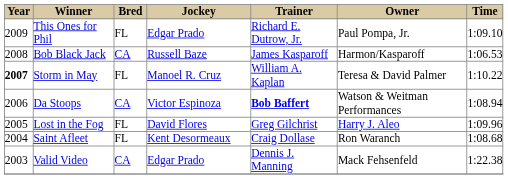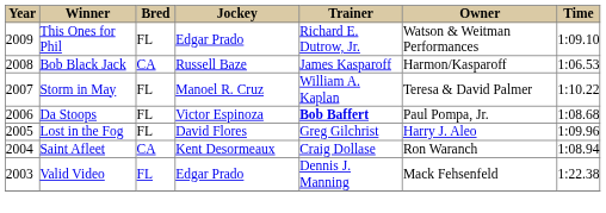 <table class = "sortable" | border="1" cellpadding="0" style="border-collapse: collapse; font-size:90%">
 <tr bgcolor="#DACAA5" align="center">
 <td width="38px"><strong>Year</strong> <br></td>
 <td width="130px"><strong>Winner</strong> <br></td>
 <td width="45px"><strong>Bred</strong><br></td>
 <td width="160px"><strong>Jockey</strong><br></td>
 <td width="135px"><strong>Trainer</strong> <br></td>
 <td width="190px"><strong>Owner</strong> <br></td>
 <td width=><strong>Time</strong></td>
 </tr>
 <tr>
 <td>2009</td>
 <td><a href='#'>This Ones for Phil</a></td>
 <td>FL</td>
 <td><a href='#'>Edgar Prado</a></td>
 <td><a href='#'>Richard E. Dutrow, Jr.</a></td>
-<td>Paul Pompa, Jr.</td>
+<td>Watson & Weitman Performances</td>
 <td>1:09.10</td>
 </tr>
 <tr>
 <td>2008</td>
 <td><a href='#'>Bob Black Jack</a></td>
 <td><a href='#'>CA</a></td>
 <td><a href='#'>Russell Baze</a></td>
 <td><a href='#'>James Kasparoff</a></td>
 <td>Harmon/Kasparoff</td>
 <td>1:06.53</td>
 </tr>
 <tr>
-<td><strong>2007</strong></td>
+<td>2007</td>
 <td><a href='#'>Storm in May</a></td>
 <td>FL</td>
 <td><a href='#'>Manoel R. Cruz</a></td>
 <td><a href='#'>William A. Kaplan</a></td>
 <td>Teresa & David Palmer</td>
 <td>1:10.22</td>
 </tr>
 <tr>
 <td>2006</td>
 <td><a href='#'>Da Stoops</a></td>
-<td><a href='#'>CA</a></td>
+<td>FL</td>
 <td><a href='#'>Victor Espinoza</a></td>
 <td><strong><a href='#'>Bob Baffert</a></strong></td>
-<td>Watson & Weitman Performances</td>
-<td>1:08.94</td>
+<td>Paul Pompa, Jr.</td>
+<td>1:08.68</td>
 </tr>
 <tr>
 <td>2005</td>
 <td><a href='#'>Lost in the Fog</a></td>
 <td>FL</td>
 <td><a href='#'>David Flores</a></td>
 <td><a href='#'>Greg Gilchrist</a></td>
 <td><a href='#'>Harry J. Aleo</a></td>
 <td>1:09.96</td>
 </tr>
 <tr>
 <td>2004</td>
 <td><a href='#'>Saint Afleet</a></td>
-<td>FL</td>
+<td><a href='#'>CA</a></td>
 <td><a href='#'>Kent Desormeaux</a></td>
 <td><a href='#'>Craig Dollase</a></td>
 <td>Ron Waranch</td>
-<td>1:08.68</td>
+<td>1:08.94</td>
 </tr>
 <tr>
 <td>2003</td>
 <td><a href='#'>Valid Video</a></td>
-<td><a href='#'>CA</a></td>
+<td><a href='#'>FL</a></td>
 <td><a href='#'>Edgar Prado</a></td>
 <td><a href='#'>Dennis J. Manning</a></td>
 <td>Mack Fehsenfeld</td>
 <td>1:22.38</td>
 </tr>
 <tr>
 </tr>
 </table>
